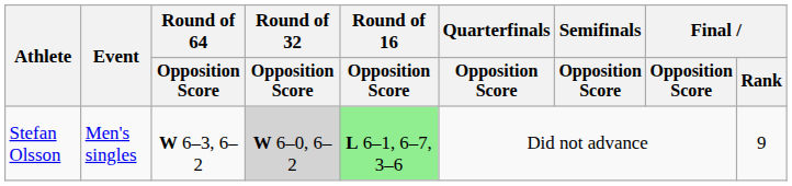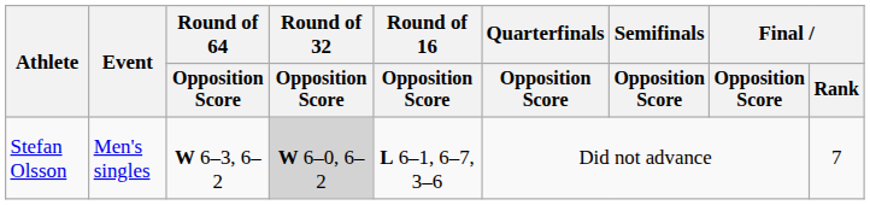 <table class=wikitable style="font-size:90%">
 <tr>
 <th rowspan="2">Athlete</th>
 <th rowspan="2">Event</th>
 <th>Round of 64</th>
 <th>Round of 32</th>
 <th>Round of 16</th>
 <th>Quarterfinals</th>
 <th>Semifinals</th>
 <th colspan=2>Final / </th>
 </tr>
 <tr style="font-size:95%">
 <th>Opposition<br>Score</th>
 <th>Opposition<br>Score</th>
 <th>Opposition<br>Score</th>
 <th>Opposition<br>Score</th>
 <th>Opposition<br>Score</th>
 <th>Opposition<br>Score</th>
 <th>Rank</th>
 </tr>
 <tr align=center>
 <td align=left><a href='#'>Stefan Olsson</a></td>
 <td align=left rowspan=2><a href='#'>Men's singles</a></td>
 <td><br><strong>W</strong> 6–3, 6–2</td>
 <td style="background: lightgrey;"><br><strong>W</strong> 6–0, 6–2</td>
-<td style="background: lightgreen;"><br> <strong>L</strong> 6–1, 6–7, 3–6</td>
+<td><br> <strong>L</strong> 6–1, 6–7, 3–6</td>
 <td colspan=3>Did not advance</td>
-<td>9</td>
+<td>7</td>
 </tr>
 </table>
